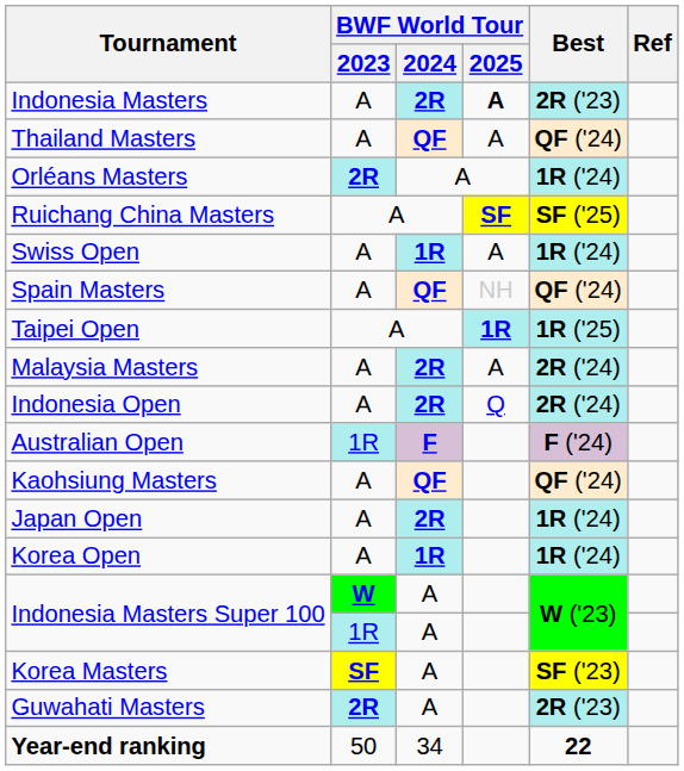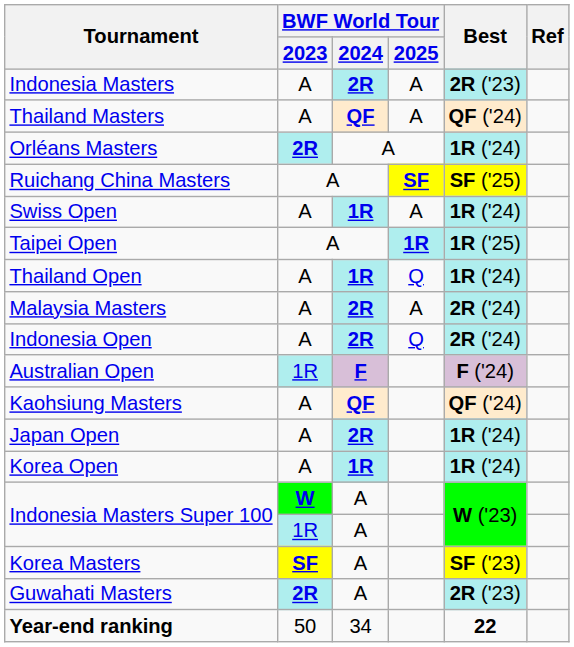 <table style='font-size: 90%; text-align:center;' class='wikitable'>
 <tr>
 <th rowspan="2">Tournament</th>
 <th colspan="3"><a href='#'>BWF World Tour</a></th>
 <th rowspan="2">Best</th>
 <th rowspan="2">Ref</th>
 </tr>
 <tr>
 <th><a href='#'>2023</a></th>
 <th><a href='#'>2024</a></th>
 <th><a href='#'>2025</a></th>
 </tr>
 <tr>
 <td align=left><a href='#'>Indonesia Masters</a></td>
 <td>A</td>
 <td bgcolor=AFEEEE><strong><a href='#'>2R</a></strong></td>
-<td><strong>A</strong></td>
+<td>A</td>
 <td bgcolor=AFEEEE><strong>2R</strong> ('23)</td>
 <td></td>
 </tr>
 <tr>
 <td align=left><a href='#'>Thailand Masters</a></td>
 <td>A</td>
 <td bgcolor=FFEBCD><strong><a href='#'>QF</a></strong></td>
 <td>A</td>
 <td bgcolor=FFEBCD><strong>QF</strong> ('24)</td>
 <td></td>
 </tr>
 <tr>
 <td align=left><a href='#'>Orléans Masters</a></td>
 <td bgcolor=AFEEEE><strong><a href='#'>2R</a></strong></td>
 <td colspan="2">A</td>
 <td bgcolor=AFEEEE><strong>1R</strong> ('24)</td>
 <td></td>
 </tr>
 <tr>
 <td align=left><a href='#'>Ruichang China Masters</a></td>
 <td colspan="2">A</td>
 <td bgcolor=FFFF00><strong><a href='#'>SF</a></strong></td>
 <td bgcolor=FFFF00><strong>SF</strong> ('25)</td>
 <td></td>
 </tr>
 <tr>
 <td align=left><a href='#'>Swiss Open</a></td>
 <td>A</td>
 <td bgcolor=AFEEEE><strong><a href='#'>1R</a></strong></td>
 <td>A</td>
 <td bgcolor=AFEEEE><strong>1R</strong> ('24)</td>
 <td></td>
 </tr>
 <tr>
-<td align=left><a href='#'>Spain Masters</a></td>
-<td>A</td>
-<td bgcolor=FFEBCD><strong><a href='#'>QF</a></strong></td>
-<td 2025; style=color:#ccc>NH</td>
-<td bgcolor=FFEBCD><strong>QF</strong> ('24)</td>
-<td></td>
-</tr>
-<tr>
 <td align=left><a href='#'>Taipei Open</a></td>
 <td colspan="2">A</td>
 <td bgcolor=AFEEEE><strong><a href='#'>1R</a></strong></td>
 <td bgcolor=AFEEEE><strong>1R</strong> ('25)</td>
+<td></td>
+</tr>
+<tr>
+<td align=left><a href='#'>Thailand Open</a></td>
+<td>A</td>
+<td bgcolor=AFEEEE><strong><a href='#'>1R</a></strong></td>
+<td><a href='#'>Q</a></td>
+<td bgcolor=AFEEEE><strong>1R</strong> ('24)</td>
 <td></td>
 </tr>
 <tr>
 <td align=left><a href='#'>Malaysia Masters</a></td>
 <td>A</td>
 <td bgcolor=AFEEEE><strong><a href='#'>2R</a></strong></td>
 <td>A</td>
 <td bgcolor=AFEEEE><strong>2R</strong> ('24)</td>
 <td></td>
 </tr>
 <tr>
 <td align=left><a href='#'>Indonesia Open</a></td>
 <td>A</td>
 <td bgcolor=AFEEEE><strong><a href='#'>2R</a></strong></td>
 <td><a href='#'>Q</a></td>
 <td bgcolor=AFEEEE><strong>2R</strong> ('24)</td>
 <td></td>
 </tr>
 <tr>
 <td align=left><a href='#'>Australian Open</a></td>
 <td bgcolor=AFEEEE><a href='#'>1R</a></td>
 <td bgcolor=D8BFD8><strong><a href='#'>F</a></strong></td>
 <td></td>
 <td bgcolor=D8BFD8><strong>F</strong> ('24)</td>
 <td></td>
 </tr>
 <tr>
 <td align=left><a href='#'>Kaohsiung Masters</a></td>
 <td>A</td>
 <td bgcolor=FFEBCD><strong><a href='#'>QF</a></strong></td>
 <td></td>
 <td bgcolor=FFEBCD><strong>QF</strong> ('24)</td>
 <td></td>
 </tr>
 <tr>
 <td align=left><a href='#'>Japan Open</a></td>
 <td>A</td>
 <td bgcolor=AFEEEE><strong><a href='#'>2R</a></strong></td>
 <td></td>
 <td bgcolor=AFEEEE><strong>1R</strong> ('24)</td>
 <td></td>
 </tr>
 <tr>
 <td align=left><a href='#'>Korea Open</a></td>
 <td>A</td>
 <td bgcolor=AFEEEE><strong><a href='#'>1R</a></strong></td>
 <td></td>
 <td bgcolor=AFEEEE><strong>1R</strong> ('24)</td>
 <td></td>
 </tr>
 <tr>
 <td rowspan="2" align=left><a href='#'>Indonesia Masters Super 100</a></td>
 <td bgcolor=00FF00><strong><a href='#'>W</a></strong></td>
 <td>A</td>
 <td></td>
 <td rowspan="2" bgcolor=00FF00><strong>W</strong> ('23)</td>
 <td></td>
 </tr>
 <tr>
 <td bgcolor=AFEEEE><a href='#'>1R</a></td>
 <td>A</td>
 <td></td>
 <td></td>
 </tr>
 <tr>
 <td align=left><a href='#'>Korea Masters</a></td>
 <td bgcolor=FFFF00><strong><a href='#'>SF</a></strong></td>
 <td>A</td>
 <td></td>
 <td bgcolor=FFFF00><strong>SF</strong> ('23)</td>
 <td></td>
 </tr>
 <tr>
 <td align=left><a href='#'>Guwahati Masters</a></td>
 <td bgcolor=AFEEEE><strong><a href='#'>2R</a></strong></td>
 <td>A</td>
 <td></td>
 <td bgcolor=AFEEEE><strong>2R</strong> ('23)</td>
 <td></td>
 </tr>
 <tr>
 <td align=left><strong>Year-end ranking</strong></td>
 <td 2023;>50</td>
 <td 2024;>34</td>
 <td 2025;></td>
 <td Best;><strong>22</strong></td>
 <td></td>
 </tr>
 </table>
